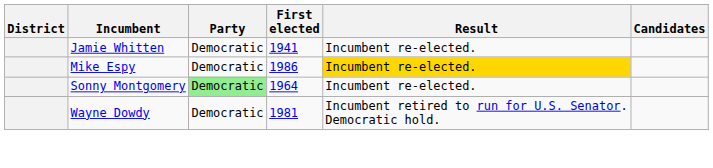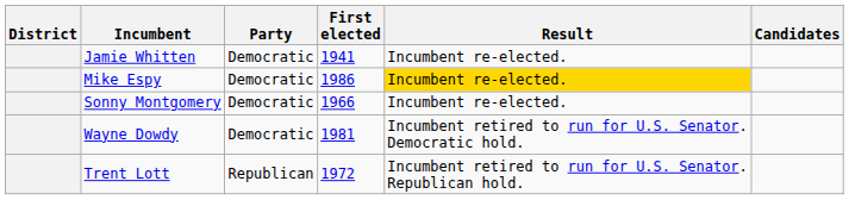 <table class=wikitable>
 <tr valign=bottom>
 <th>District</th>
 <th>Incumbent</th>
 <th>Party</th>
 <th>First<br>elected</th>
 <th>Result</th>
 <th>Candidates</th>
 </tr>
 <tr>
 <th></th>
 <td><a href='#'>Jamie Whitten</a></td>
 <td>Democratic</td>
 <td><a href='#'>1941 </a></td>
 <td>Incumbent re-elected.</td>
 <td nowrap></td>
 </tr>
 <tr>
 <th></th>
 <td><a href='#'>Mike Espy</a></td>
 <td>Democratic</td>
 <td><a href='#'>1986</a></td>
 <td style="background: gold;">Incumbent re-elected.</td>
 <td nowrap></td>
 </tr>
 <tr>
 <th></th>
 <td><a href='#'>Sonny Montgomery</a></td>
-<td style="background: lightgreen;">Democratic</td>
-<td><a href='#'>1964</a></td>
+<td>Democratic</td>
+<td><a href='#'>1966</a></td>
 <td>Incumbent re-elected.</td>
 <td nowrap></td>
 </tr>
 <tr>
 <th></th>
 <td><a href='#'>Wayne Dowdy</a></td>
 <td>Democratic</td>
 <td><a href='#'>1981 </a></td>
 <td>Incumbent retired to <a href='#'>run for U.S. Senator</a>.<br>Democratic hold.</td>
 <td nowrap></td>
 </tr>
+<tr>
+<th></th>
+<td><a href='#'>Trent Lott</a></td>
+<td>Republican</td>
+<td><a href='#'>1972</a></td>
+<td>Incumbent retired to <a href='#'>run for U.S. Senator</a>.<br>Republican hold.</td>
+<td nowrap></td>
+</tr>
 </table>
